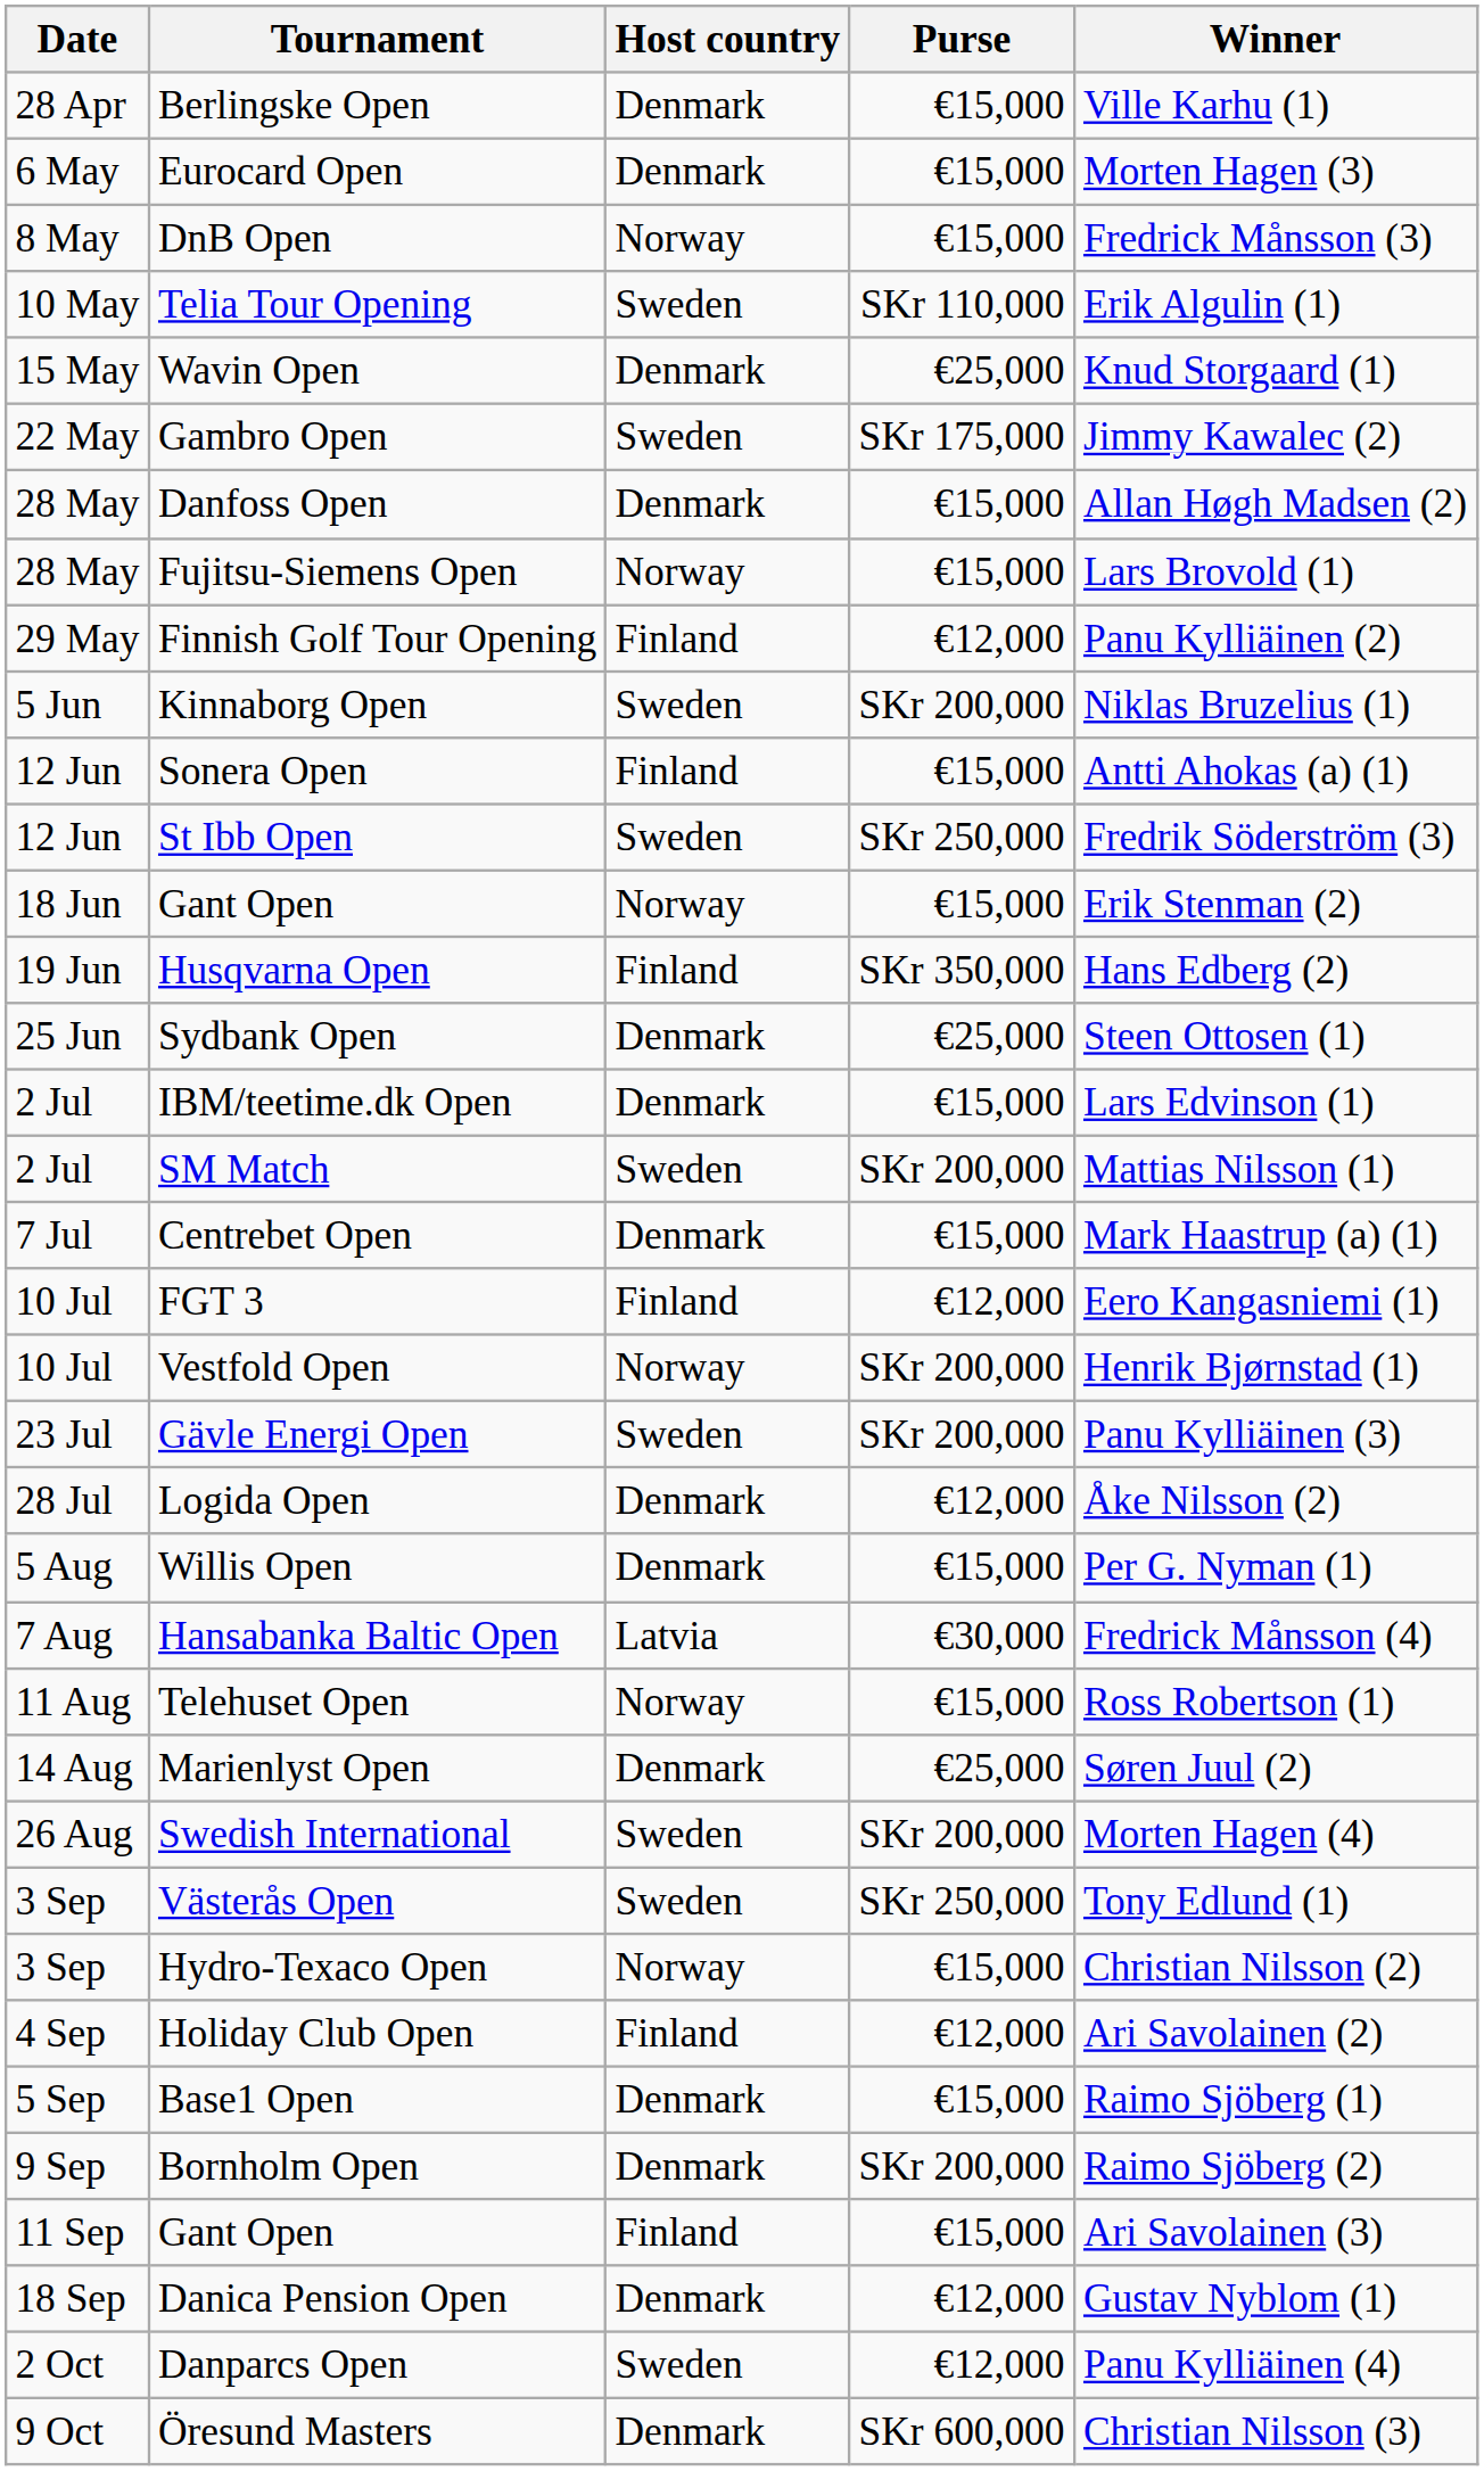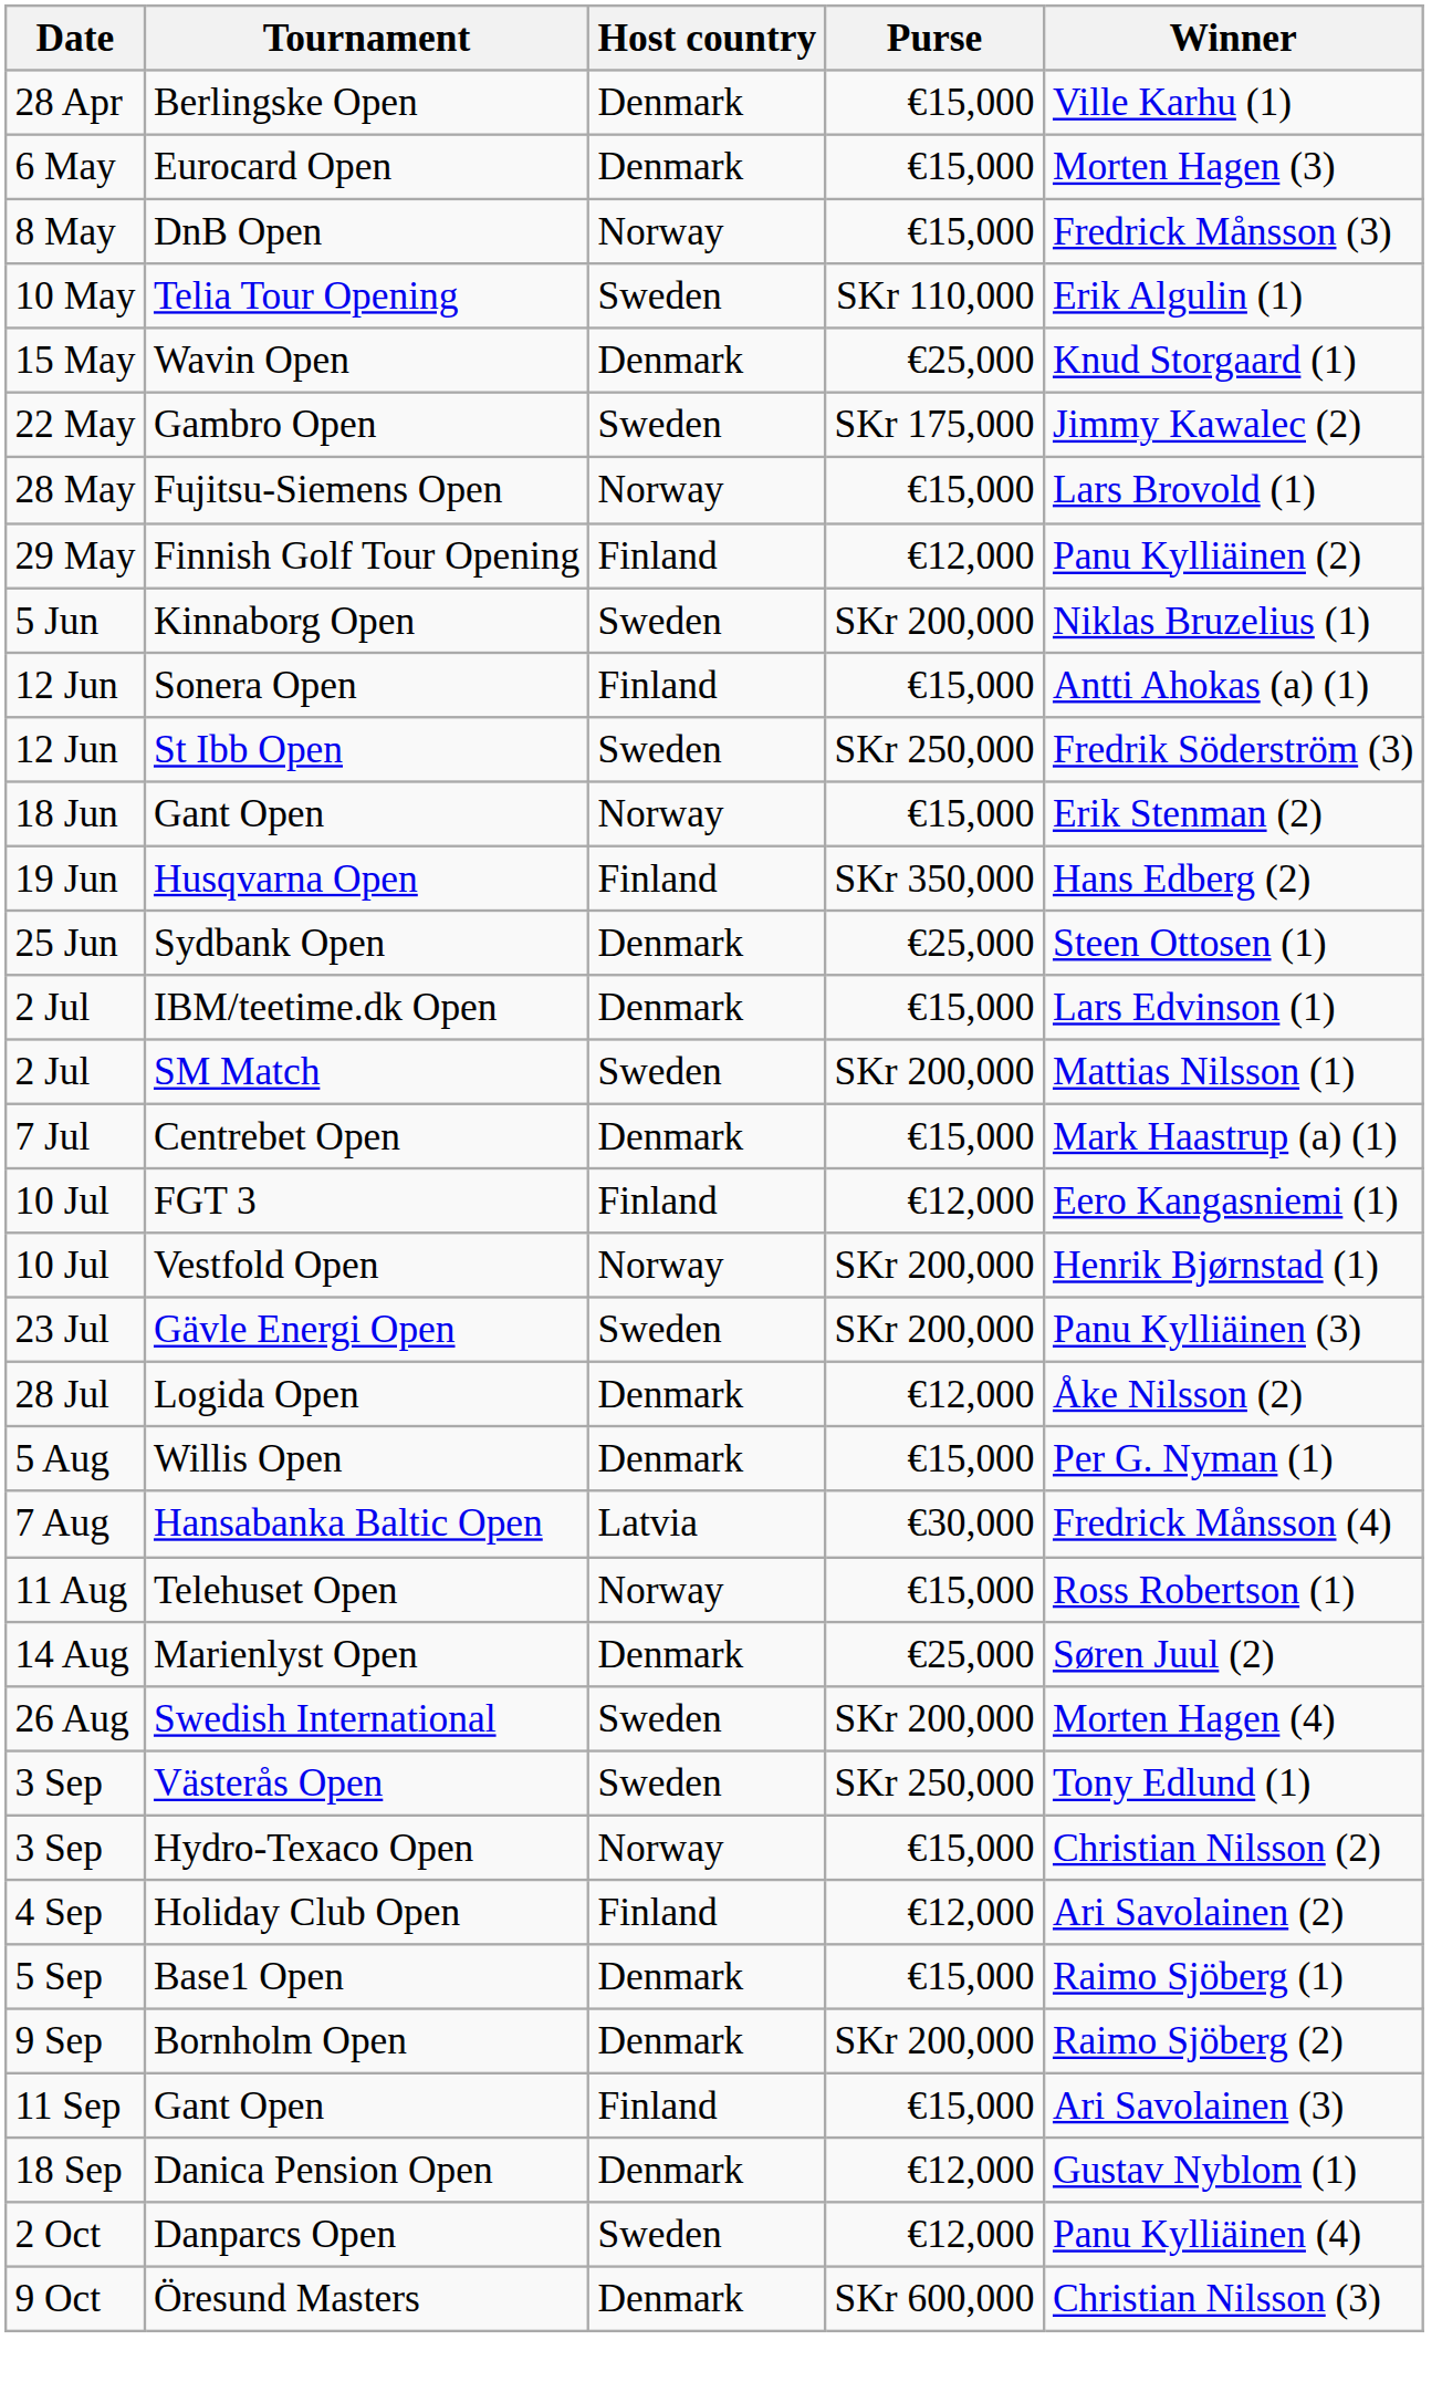 <table class="wikitable" style="font-size:95%;">
 <tr>
 <th>Date</th>
 <th>Tournament</th>
 <th>Host country</th>
 <th>Purse</th>
 <th>Winner</th>
 </tr>
 <tr>
 <td>28 Apr</td>
 <td>Berlingske Open</td>
 <td>Denmark</td>
 <td align=right>€15,000</td>
 <td> <a href='#'>Ville Karhu</a> (1)</td>
 </tr>
 <tr>
 <td>6 May</td>
 <td>Eurocard Open</td>
 <td>Denmark</td>
 <td align=right>€15,000</td>
 <td> <a href='#'>Morten Hagen</a> (3)</td>
 </tr>
 <tr>
 <td>8 May</td>
 <td>DnB Open</td>
 <td>Norway</td>
 <td align=right>€15,000</td>
 <td> <a href='#'>Fredrick Månsson</a> (3)</td>
 </tr>
 <tr>
 <td>10 May</td>
 <td><a href='#'>Telia Tour Opening</a></td>
 <td>Sweden</td>
 <td align=right>SKr 110,000</td>
 <td> <a href='#'>Erik Algulin</a> (1)</td>
 </tr>
 <tr>
 <td>15 May</td>
 <td>Wavin Open</td>
 <td>Denmark</td>
 <td align=right>€25,000</td>
 <td> <a href='#'>Knud Storgaard</a> (1)</td>
 </tr>
 <tr>
 <td>22 May</td>
 <td>Gambro Open</td>
 <td>Sweden</td>
 <td align=right>SKr 175,000</td>
 <td> <a href='#'>Jimmy Kawalec</a> (2)</td>
-</tr>
-<tr>
-<td>28 May</td>
-<td>Danfoss Open</td>
-<td>Denmark</td>
-<td align=right>€15,000</td>
-<td> <a href='#'>Allan Høgh Madsen</a> (2)</td>
 </tr>
 <tr>
 <td>28 May</td>
 <td>Fujitsu-Siemens Open</td>
 <td>Norway</td>
 <td align=right>€15,000</td>
 <td> <a href='#'>Lars Brovold</a> (1)</td>
 </tr>
 <tr>
 <td>29 May</td>
 <td>Finnish Golf Tour Opening</td>
 <td>Finland</td>
 <td align=right>€12,000</td>
 <td> <a href='#'>Panu Kylliäinen</a> (2)</td>
 </tr>
 <tr>
 <td>5 Jun</td>
 <td>Kinnaborg Open</td>
 <td>Sweden</td>
 <td align=right>SKr 200,000</td>
 <td> <a href='#'>Niklas Bruzelius</a> (1)</td>
 </tr>
 <tr>
 <td>12 Jun</td>
 <td>Sonera Open</td>
 <td>Finland</td>
 <td align=right>€15,000</td>
 <td> <a href='#'>Antti Ahokas</a> (a) (1)</td>
 </tr>
 <tr>
 <td>12 Jun</td>
 <td><a href='#'>St Ibb Open</a></td>
 <td>Sweden</td>
 <td align=right>SKr 250,000</td>
 <td> <a href='#'>Fredrik Söderström</a> (3)</td>
 </tr>
 <tr>
 <td>18 Jun</td>
 <td>Gant Open</td>
 <td>Norway</td>
 <td align=right>€15,000</td>
 <td> <a href='#'>Erik Stenman</a> (2)</td>
 </tr>
 <tr>
 <td>19 Jun</td>
 <td><a href='#'>Husqvarna Open</a></td>
 <td>Finland</td>
 <td align=right>SKr 350,000</td>
 <td> <a href='#'>Hans Edberg</a> (2)</td>
 </tr>
 <tr>
 <td>25 Jun</td>
 <td>Sydbank Open</td>
 <td>Denmark</td>
 <td align=right>€25,000</td>
 <td> <a href='#'>Steen Ottosen</a> (1)</td>
 </tr>
 <tr>
 <td>2 Jul</td>
 <td>IBM/teetime.dk Open</td>
 <td>Denmark</td>
 <td align=right>€15,000</td>
 <td> <a href='#'>Lars Edvinson</a> (1)</td>
 </tr>
 <tr>
 <td>2 Jul</td>
 <td><a href='#'>SM Match</a></td>
 <td>Sweden</td>
 <td align=right>SKr 200,000</td>
 <td> <a href='#'>Mattias Nilsson</a> (1)</td>
 </tr>
 <tr>
 <td>7 Jul</td>
 <td>Centrebet Open</td>
 <td>Denmark</td>
 <td align=right>€15,000</td>
 <td> <a href='#'>Mark Haastrup</a> (a) (1)</td>
 </tr>
 <tr>
 <td>10 Jul</td>
 <td>FGT 3</td>
 <td>Finland</td>
 <td align=right>€12,000</td>
 <td> <a href='#'>Eero Kangasniemi</a> (1)</td>
 </tr>
 <tr>
 <td>10 Jul</td>
 <td>Vestfold Open</td>
 <td>Norway</td>
 <td align=right>SKr 200,000</td>
 <td> <a href='#'>Henrik Bjørnstad</a> (1)</td>
 </tr>
 <tr>
 <td>23 Jul</td>
 <td><a href='#'>Gävle Energi Open</a></td>
 <td>Sweden</td>
 <td align=right>SKr 200,000</td>
 <td> <a href='#'>Panu Kylliäinen</a> (3)</td>
 </tr>
 <tr>
 <td>28 Jul</td>
 <td>Logida Open</td>
 <td>Denmark</td>
 <td align=right>€12,000</td>
 <td> <a href='#'>Åke Nilsson</a> (2)</td>
 </tr>
 <tr>
 <td>5 Aug</td>
 <td>Willis Open</td>
 <td>Denmark</td>
 <td align=right>€15,000</td>
 <td> <a href='#'>Per G. Nyman</a> (1)</td>
 </tr>
 <tr>
 <td>7 Aug</td>
 <td><a href='#'>Hansabanka Baltic Open</a></td>
 <td>Latvia</td>
 <td align=right>€30,000</td>
 <td> <a href='#'>Fredrick Månsson</a> (4)</td>
 </tr>
 <tr>
 <td>11 Aug</td>
 <td>Telehuset Open</td>
 <td>Norway</td>
 <td align=right>€15,000</td>
 <td> <a href='#'>Ross Robertson</a> (1)</td>
 </tr>
 <tr>
 <td>14 Aug</td>
 <td>Marienlyst Open</td>
 <td>Denmark</td>
 <td align=right>€25,000</td>
 <td> <a href='#'>Søren Juul</a> (2)</td>
 </tr>
 <tr>
 <td>26 Aug</td>
 <td><a href='#'>Swedish International</a></td>
 <td>Sweden</td>
 <td align=right>SKr 200,000</td>
 <td> <a href='#'>Morten Hagen</a> (4)</td>
 </tr>
 <tr>
 <td>3 Sep</td>
 <td><a href='#'>Västerås Open</a></td>
 <td>Sweden</td>
 <td align=right>SKr 250,000</td>
 <td> <a href='#'>Tony Edlund</a> (1)</td>
 </tr>
 <tr>
 <td>3 Sep</td>
 <td>Hydro-Texaco Open</td>
 <td>Norway</td>
 <td align=right>€15,000</td>
 <td> <a href='#'>Christian Nilsson</a> (2)</td>
 </tr>
 <tr>
 <td>4 Sep</td>
 <td>Holiday Club Open</td>
 <td>Finland</td>
 <td align=right>€12,000</td>
 <td> <a href='#'>Ari Savolainen</a> (2)</td>
 </tr>
 <tr>
 <td>5 Sep</td>
 <td>Base1 Open</td>
 <td>Denmark</td>
 <td align=right>€15,000</td>
 <td> <a href='#'>Raimo Sjöberg</a> (1)</td>
 </tr>
 <tr>
 <td>9 Sep</td>
 <td>Bornholm Open</td>
 <td>Denmark</td>
 <td align=right>SKr 200,000</td>
 <td> <a href='#'>Raimo Sjöberg</a> (2)</td>
 </tr>
 <tr>
 <td>11 Sep</td>
 <td>Gant Open</td>
 <td>Finland</td>
 <td align=right>€15,000</td>
 <td> <a href='#'>Ari Savolainen</a> (3)</td>
 </tr>
 <tr>
 <td>18 Sep</td>
 <td>Danica Pension Open</td>
 <td>Denmark</td>
 <td align=right>€12,000</td>
 <td> <a href='#'>Gustav Nyblom</a> (1)</td>
 </tr>
 <tr>
 <td>2 Oct</td>
 <td>Danparcs Open</td>
 <td>Sweden</td>
 <td align=right>€12,000</td>
 <td> <a href='#'>Panu Kylliäinen</a> (4)</td>
 </tr>
 <tr>
 <td>9 Oct</td>
 <td>Öresund Masters</td>
 <td>Denmark</td>
 <td align=right>SKr 600,000</td>
 <td> <a href='#'>Christian Nilsson</a> (3)</td>
 </tr>
 </table>
